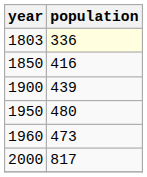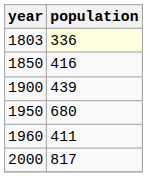 <table class="wikitable">
 <tr>
 <th>year</th>
 <th>population</th>
 </tr>
 <tr>
 <td>1803</td>
 <td style="background: lightyellow;">336</td>
 </tr>
 <tr>
 <td>1850</td>
 <td>416</td>
 </tr>
 <tr>
 <td>1900</td>
 <td>439</td>
 </tr>
 <tr>
 <td>1950</td>
-<td>480</td>
+<td>680</td>
 </tr>
 <tr>
 <td>1960</td>
-<td>473</td>
+<td>411</td>
 </tr>
 <tr>
 <td>2000</td>
 <td>817</td>
 </tr>
 <tr>
 </tr>
 </table>
